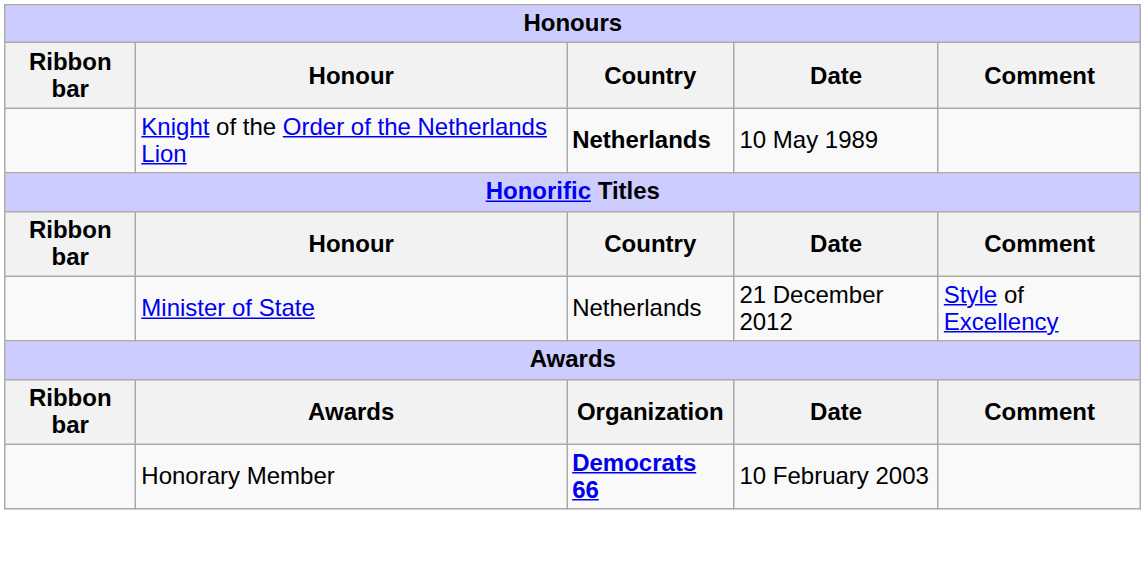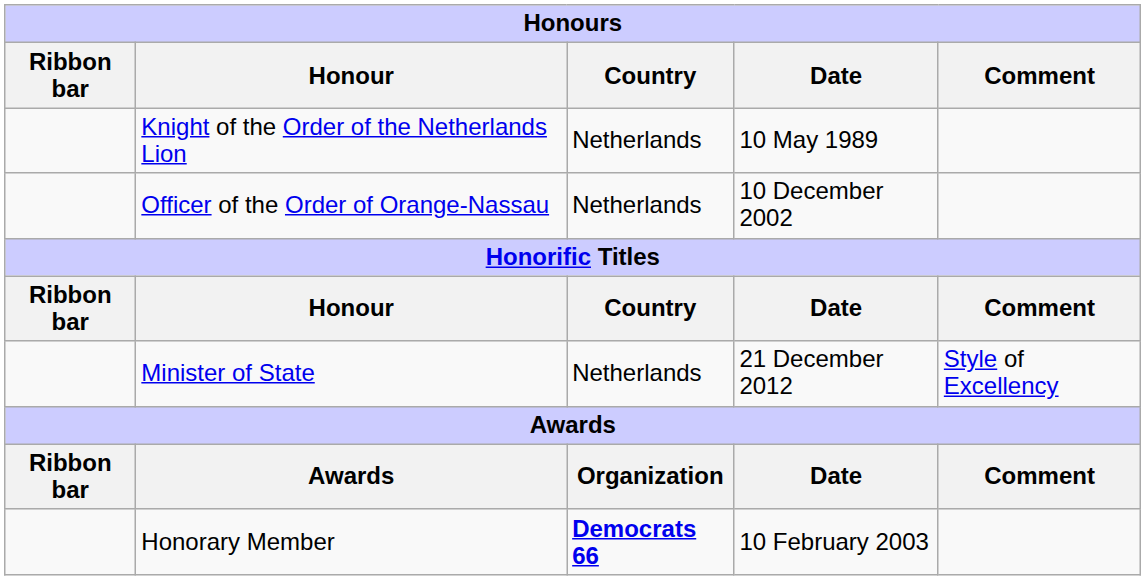 <table class="wikitable" style="width:60%;">
 <tr style="background:#ccf; text-align:center;">
 <td colspan=5><strong>Honours</strong></td>
 </tr>
 <tr>
 <th style="width:80px;">Ribbon bar</th>
 <th>Honour</th>
 <th>Country</th>
 <th>Date</th>
 <th>Comment</th>
 </tr>
 <tr>
 <td></td>
 <td><a href='#'>Knight</a> of the <a href='#'>Order of the Netherlands Lion</a></td>
-<td><strong>Netherlands</strong></td>
+<td>Netherlands</td>
 <td>10 May 1989</td>
+<td></td>
+</tr>
+<tr>
+<td></td>
+<td><a href='#'>Officer</a> of the <a href='#'>Order of Orange-Nassau</a></td>
+<td>Netherlands</td>
+<td>10 December 2002</td>
 <td></td>
 </tr>
 <tr style="background:#ccf; text-align:center;">
 <td colspan=5><strong><a href='#'>Honorific</a> Titles</strong></td>
 </tr>
 <tr>
 <th style="width:80px;">Ribbon bar</th>
 <th>Honour</th>
 <th>Country</th>
 <th>Date</th>
 <th>Comment</th>
 </tr>
 <tr>
 <td></td>
 <td><a href='#'>Minister of State</a></td>
 <td>Netherlands</td>
 <td>21 December 2012</td>
 <td><a href='#'>Style</a> of <a href='#'>Excellency</a></td>
 </tr>
 <tr style="background:#ccf; text-align:center;">
 <td colspan=5><strong>Awards</strong></td>
 </tr>
 <tr>
 <th style="width:80px;">Ribbon bar</th>
 <th>Awards</th>
 <th>Organization</th>
 <th>Date</th>
 <th>Comment</th>
 </tr>
 <tr>
 <td></td>
 <td>Honorary Member</td>
 <td><strong><a href='#'>Democrats 66</a></strong></td>
 <td>10 February 2003</td>
 <td></td>
 </tr>
 </table>
